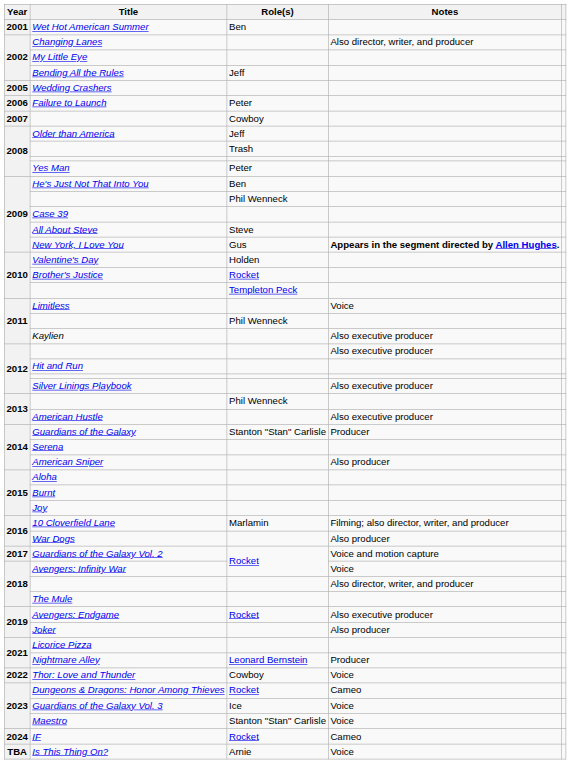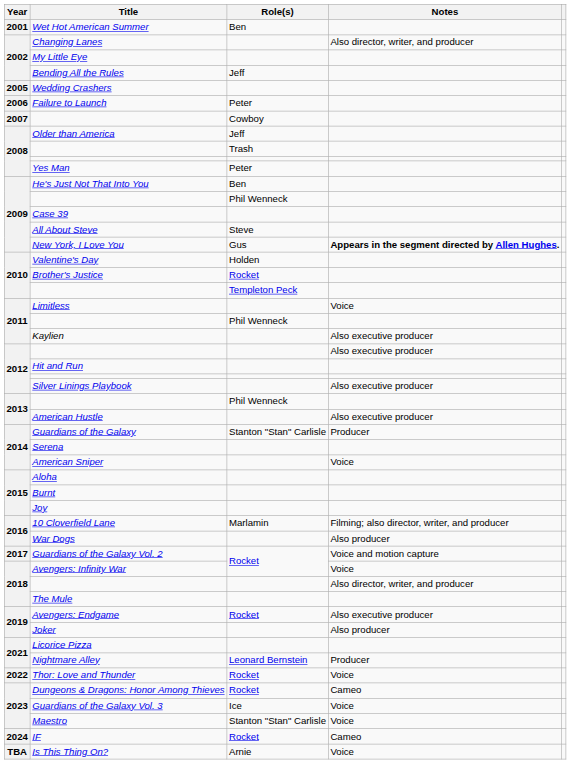 <table class="wikitable plainrowheaders sortable">
 <tr>
 <th scope="col">Year</th>
 <th scope="col">Title</th>
 <th scope="col">Role(s)</th>
 <th scope="col" class="unsortable">Notes</th>
 <th scope="col" class="unsortable"></th>
 </tr>
 <tr>
 <th scope=row>2001</th>
 <td><em><a href='#'>Wet Hot American Summer</a></em></td>
 <td>Ben</td>
 <td></td>
 <td align="center"></td>
 </tr>
 <tr>
 <th scope=row rowspan=3>2002</th>
 <td><em><a href='#'>Changing Lanes</a></em></td>
 <td></td>
 <td>Also director, writer, and producer</td>
 <td align="center"></td>
 </tr>
 <tr>
 <td><em><a href='#'>My Little Eye</a></em></td>
 <td></td>
 <td></td>
 <td align="center"></td>
 </tr>
 <tr>
 <td><em><a href='#'>Bending All the Rules</a></em></td>
 <td>Jeff</td>
 <td></td>
 <td align="center"></td>
 </tr>
 <tr>
 <th scope=row>2005</th>
 <td><em><a href='#'>Wedding Crashers</a></em></td>
 <td></td>
 <td></td>
 <td align="center"></td>
 </tr>
 <tr>
 <th scope=row>2006</th>
 <td><em><a href='#'>Failure to Launch</a></em></td>
 <td>Peter</td>
 <td></td>
 <td align="center"></td>
 </tr>
 <tr>
 <th scope=row>2007</th>
 <td><em></em></td>
 <td>Cowboy</td>
 <td></td>
 <td align="center"></td>
 </tr>
 <tr>
 <th scope=row rowspan=4>2008</th>
 <td><em><a href='#'>Older than America</a></em></td>
 <td>Jeff</td>
 <td></td>
 <td align="center"></td>
 </tr>
 <tr>
 <td><em></em></td>
 <td>Trash</td>
 <td></td>
 <td align="center"></td>
 </tr>
 <tr>
 <td><em></em></td>
 <td></td>
 <td></td>
 <td align="center"></td>
 </tr>
 <tr>
 <td><em><a href='#'>Yes Man</a></em></td>
 <td>Peter</td>
 <td></td>
 <td align="center"></td>
 </tr>
 <tr>
 <th scope=row rowspan=5>2009</th>
 <td><em><a href='#'>He's Just Not That Into You</a></em></td>
 <td>Ben</td>
 <td></td>
 <td align="center"></td>
 </tr>
 <tr>
 <td><em></em></td>
 <td>Phil Wenneck</td>
 <td></td>
 <td align="center"></td>
 </tr>
 <tr>
 <td><em><a href='#'>Case 39</a></em></td>
 <td></td>
 <td></td>
 <td align="center"></td>
 </tr>
 <tr>
 <td><em><a href='#'>All About Steve</a></em></td>
 <td>Steve</td>
 <td></td>
 <td align="center"></td>
 </tr>
 <tr>
 <td><em><a href='#'>New York, I Love You</a></em></td>
 <td>Gus</td>
 <td><strong>Appears in the segment directed by <a href='#'>Allen Hughes</a>.</strong></td>
 <td align="center"></td>
 </tr>
 <tr>
 <th scope=row rowspan=3>2010</th>
 <td><em><a href='#'>Valentine's Day</a></em></td>
 <td>Holden</td>
 <td></td>
 <td align="center"></td>
 </tr>
 <tr>
 <td><em><a href='#'>Brother's Justice</a></em></td>
 <td><a href='#'>Rocket</a></td>
 <td></td>
 <td align="center"></td>
 </tr>
 <tr>
 <td><em></em></td>
 <td><a href='#'>Templeton Peck</a></td>
 <td></td>
 <td align="center"></td>
 </tr>
 <tr>
 <th scope=row rowspan=3>2011</th>
 <td><em><a href='#'>Limitless</a></em></td>
 <td></td>
 <td>Voice</td>
 <td align="center"></td>
 </tr>
 <tr>
 <td><em></em></td>
 <td>Phil Wenneck</td>
 <td></td>
 <td align="center"></td>
 </tr>
 <tr>
 <td><em>Kaylien</em></td>
 <td></td>
 <td>Also executive producer</td>
 <td align="center"></td>
 </tr>
 <tr>
 <th scope=row rowspan=4>2012</th>
 <td><em></em></td>
 <td></td>
 <td>Also executive producer</td>
 <td align="center"></td>
 </tr>
 <tr>
 <td><em><a href='#'>Hit and Run</a></em></td>
 <td></td>
 <td></td>
 <td align="center"></td>
 </tr>
 <tr>
 <td><em></em></td>
 <td></td>
 <td></td>
 <td align="center"></td>
 </tr>
 <tr>
 <td><em><a href='#'>Silver Linings Playbook</a></em></td>
 <td></td>
 <td>Also executive producer</td>
 <td align="center"></td>
 </tr>
 <tr>
 <th scope=row rowspan=2>2013</th>
 <td><em></em></td>
 <td>Phil Wenneck</td>
 <td></td>
 <td align="center"></td>
 </tr>
 <tr>
 <td><em><a href='#'>American Hustle</a></em></td>
 <td></td>
 <td>Also executive producer</td>
 <td align="center"></td>
 </tr>
 <tr>
 <th scope=row rowspan=3>2014</th>
 <td><em><a href='#'>Guardians of the Galaxy</a></em></td>
 <td>Stanton "Stan" Carlisle</td>
 <td>Producer</td>
 <td align="center"></td>
 </tr>
 <tr>
 <td><em><a href='#'>Serena</a></em></td>
 <td></td>
 <td></td>
 <td align="center"></td>
 </tr>
 <tr>
 <td><em><a href='#'>American Sniper</a></em></td>
 <td></td>
-<td>Also producer</td>
+<td>Voice</td>
 <td align="center"></td>
 </tr>
 <tr>
 <th scope=row rowspan=3>2015</th>
 <td><em><a href='#'>Aloha</a></em></td>
 <td></td>
 <td></td>
 <td align="center"></td>
 </tr>
 <tr>
 <td><em><a href='#'>Burnt</a></em></td>
 <td></td>
 <td></td>
 <td align="center"></td>
 </tr>
 <tr>
 <td><em><a href='#'>Joy</a></em></td>
 <td></td>
 <td></td>
 <td align="center"></td>
 </tr>
 <tr>
 <th scope=row rowspan=2>2016</th>
 <td><em><a href='#'>10 Cloverfield Lane</a></em></td>
 <td>Marlamin</td>
 <td>Filming; also director, writer, and producer</td>
 <td align="center"></td>
 </tr>
 <tr>
 <td><em><a href='#'>War Dogs</a></em></td>
 <td></td>
 <td>Also producer</td>
 <td align="center"></td>
 </tr>
 <tr>
 <th scope=row>2017</th>
 <td><em><a href='#'>Guardians of the Galaxy Vol. 2</a></em></td>
 <td rowspan="2"><a href='#'>Rocket</a></td>
 <td>Voice and motion capture</td>
 <td align="center"></td>
 </tr>
 <tr>
 <th scope=row  rowspan=3>2018</th>
 <td><em><a href='#'>Avengers: Infinity War</a></em></td>
 <td>Voice</td>
 <td align="center"></td>
 </tr>
 <tr>
 <td><em></em></td>
 <td></td>
 <td>Also director, writer, and producer</td>
 <td align="center"></td>
 </tr>
 <tr>
 <td><em><a href='#'>The Mule</a></em></td>
 <td></td>
 <td></td>
 <td align="center"></td>
 </tr>
 <tr>
 <th scope=row rowspan=2>2019</th>
 <td><em><a href='#'>Avengers: Endgame</a></em></td>
 <td><a href='#'>Rocket</a></td>
 <td>Also executive producer</td>
 <td align="center"></td>
 </tr>
 <tr>
 <td><em><a href='#'>Joker</a></em></td>
 <td></td>
 <td>Also producer</td>
 <td align="center"></td>
 </tr>
 <tr>
 <th scope=row rowspan=2>2021</th>
 <td><em><a href='#'>Licorice Pizza</a></em></td>
 <td></td>
 <td></td>
 <td align="center"></td>
 </tr>
 <tr>
 <td><em><a href='#'>Nightmare Alley</a></em></td>
 <td><a href='#'>Leonard Bernstein</a></td>
 <td>Producer</td>
 <td align="center"></td>
 </tr>
 <tr>
 <th scope=row>2022</th>
 <td><em><a href='#'>Thor: Love and Thunder</a></em></td>
-<td>Cowboy</td>
+<td><a href='#'>Rocket</a></td>
 <td>Voice</td>
 <td align="center"></td>
 </tr>
 <tr>
 <th scope=row rowspan=3>2023</th>
 <td><em><a href='#'>Dungeons & Dragons: Honor Among Thieves</a></em></td>
 <td><a href='#'>Rocket</a></td>
 <td>Cameo</td>
 <td align="center"></td>
 </tr>
 <tr>
 <td><em><a href='#'>Guardians of the Galaxy Vol. 3</a></em></td>
 <td>Ice</td>
 <td>Voice</td>
 <td align="center"></td>
 </tr>
 <tr>
 <td><em><a href='#'>Maestro</a></em></td>
 <td>Stanton "Stan" Carlisle</td>
 <td>Voice</td>
 <td align="center"></td>
 </tr>
 <tr>
 <th scope=row>2024</th>
 <td><em><a href='#'>IF</a></em></td>
 <td><a href='#'>Rocket</a></td>
 <td>Cameo</td>
 <td align="center"></td>
 </tr>
 <tr>
 <th scope=row>TBA</th>
 <td><em><a href='#'>Is This Thing On?</a></em></td>
 <td>Arnie</td>
 <td>Voice</td>
 <td align="center"></td>
 </tr>
 </table>
